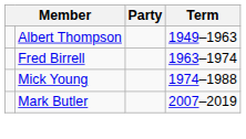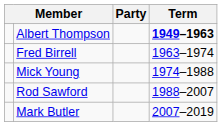 <table class="wikitable">
 <tr>
 <th colspan="2">Member</th>
 <th>Party</th>
 <th>Term</th>
 </tr>
 <tr>
 <td> </td>
 <td><a href='#'>Albert Thompson</a></td>
 <td></td>
-<td><a href='#'>1949</a>–1963</td>
+<td><strong><a href='#'>1949</a>–1963</strong></td>
 </tr>
 <tr>
 <td> </td>
 <td><a href='#'>Fred Birrell</a></td>
 <td></td>
 <td><a href='#'>1963</a>–1974</td>
 </tr>
 <tr>
 <td> </td>
 <td><a href='#'>Mick Young</a></td>
 <td></td>
 <td><a href='#'>1974</a>–1988</td>
 </tr>
 <tr>
 <td> </td>
+<td><a href='#'>Rod Sawford</a></td>
+<td></td>
+<td><a href='#'>1988</a>–2007</td>
+</tr>
+<tr>
+<td> </td>
 <td><a href='#'>Mark Butler</a></td>
 <td></td>
 <td><a href='#'>2007</a>–2019</td>
 </tr>
 </table>
